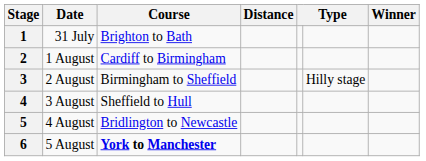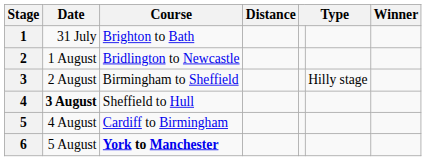 <table class="wikitable">
 <tr>
 <th scope="col">Stage</th>
 <th scope="col">Date</th>
 <th scope="col">Course</th>
 <th scope="col">Distance</th>
 <th scope="col" colspan="2">Type</th>
 <th scope="col">Winner</th>
 </tr>
 <tr>
 <th scope="row">1</th>
 <td style="text-align:right;">31 July</td>
 <td><a href='#'>Brighton</a> to <a href='#'>Bath</a></td>
 <td></td>
 <td></td>
 <td></td>
 <td></td>
 </tr>
 <tr>
 <th scope="row">2</th>
 <td style="text-align:right;">1 August</td>
-<td><a href='#'>Cardiff</a> to <a href='#'>Birmingham</a></td>
+<td><a href='#'>Bridlington</a> to <a href='#'>Newcastle</a></td>
 <td></td>
 <td></td>
 <td></td>
 <td></td>
 </tr>
 <tr>
 <th scope="row">3</th>
 <td style="text-align:right;">2 August</td>
 <td>Birmingham to <a href='#'>Sheffield</a></td>
 <td></td>
 <td></td>
 <td>Hilly stage</td>
 <td></td>
 </tr>
 <tr>
 <th scope="row">4</th>
-<td style="text-align:right;">3 August</td>
+<td style="text-align:right;"><strong>3 August</strong></td>
 <td>Sheffield to <a href='#'>Hull</a></td>
 <td></td>
 <td></td>
 <td></td>
 <td></td>
 </tr>
 <tr>
 <th scope="row">5</th>
 <td style="text-align:right;">4 August</td>
-<td><a href='#'>Bridlington</a> to <a href='#'>Newcastle</a></td>
+<td><a href='#'>Cardiff</a> to <a href='#'>Birmingham</a></td>
 <td></td>
 <td></td>
 <td></td>
 <td></td>
 </tr>
 <tr>
 <th scope="row">6</th>
 <td style="text-align:right;">5 August</td>
 <td><strong><a href='#'>York</a> to <a href='#'>Manchester</a></strong></td>
 <td></td>
 <td></td>
 <td></td>
 <td></td>
 </tr>
 </table>
